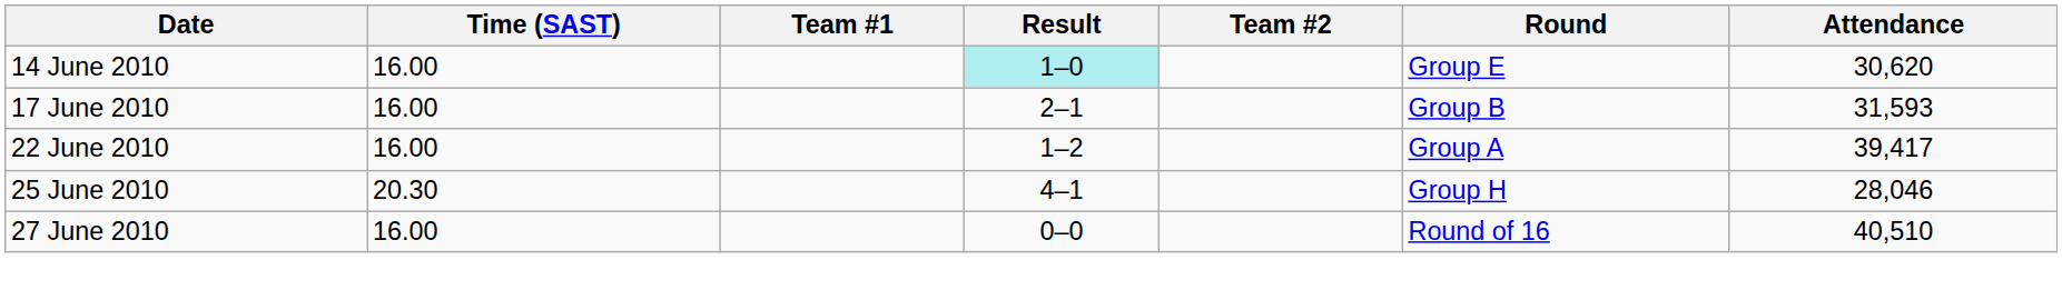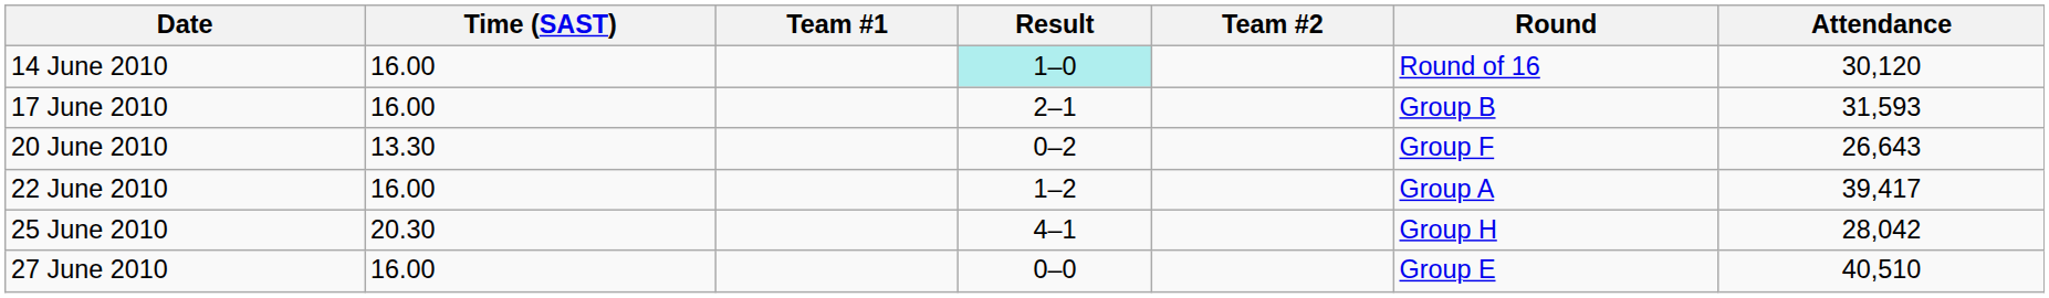 <table class="wikitable"  style="text-align:left; width:100%;">
 <tr>
 <th>Date</th>
 <th>Time (<a href='#'>SAST</a>)</th>
 <th>Team #1</th>
 <th>Result</th>
 <th>Team #2</th>
 <th>Round</th>
 <th>Attendance</th>
 </tr>
 <tr>
 <td>14 June 2010</td>
 <td>16.00</td>
 <td></td>
 <td style="background: paleturquoise; text-align:center;">1–0</td>
 <td></td>
-<td><a href='#'>Group E</a></td>
-<td style="text-align:center;">30,620</td>
+<td><a href='#'>Round of 16</a></td>
+<td style="text-align:center;">30,120</td>
 </tr>
 <tr>
 <td>17 June 2010</td>
 <td>16.00</td>
 <td></td>
 <td style="text-align:center;">2–1</td>
 <td></td>
 <td><a href='#'>Group B</a></td>
 <td style="text-align:center;">31,593</td>
+</tr>
+<tr>
+<td>20 June 2010</td>
+<td>13.30</td>
+<td></td>
+<td style="text-align:center;">0–2</td>
+<td></td>
+<td><a href='#'>Group F</a></td>
+<td style="text-align:center;">26,643</td>
 </tr>
 <tr>
 <td>22 June 2010</td>
 <td>16.00</td>
 <td></td>
 <td style="text-align:center;">1–2</td>
 <td></td>
 <td><a href='#'>Group A</a></td>
 <td style="text-align:center;">39,417</td>
 </tr>
 <tr>
 <td>25 June 2010</td>
 <td>20.30</td>
 <td></td>
 <td style="text-align:center;">4–1</td>
 <td></td>
 <td><a href='#'>Group H</a></td>
-<td style="text-align:center;">28,046</td>
+<td style="text-align:center;">28,042</td>
 </tr>
 <tr>
 <td>27 June 2010</td>
 <td>16.00</td>
 <td></td>
 <td style="text-align:center;">0–0</td>
 <td></td>
-<td><a href='#'>Round of 16</a></td>
+<td><a href='#'>Group E</a></td>
 <td style="text-align:center;">40,510</td>
 </tr>
 </table>
